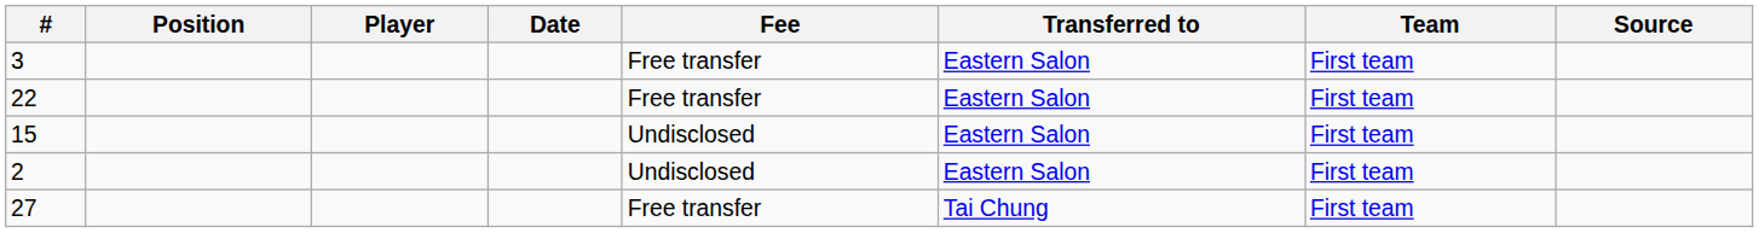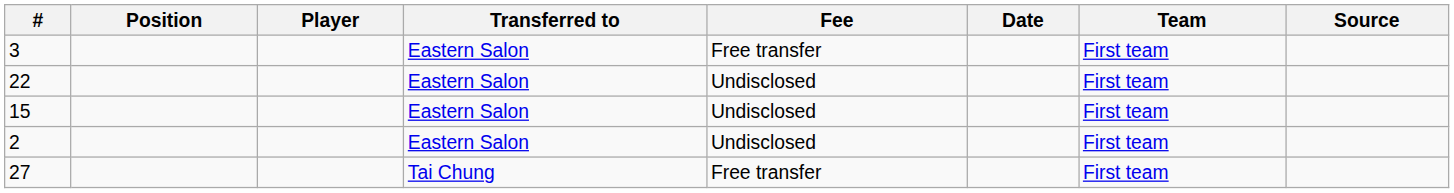 <table class="wikitable sortable" style="width:90%; text-align:center; font-size:95%; text-align:left;">
 <tr>
 <th><strong>#</strong></th>
 <th><strong>Position </strong></th>
 <th><strong>Player </strong></th>
+<th><strong>Transferred to</strong></th>
+<th><strong>Fee </strong></th>
 <th><strong>Date </strong></th>
-<th><strong>Fee </strong></th>
-<th><strong>Transferred to</strong></th>
 <th><strong>Team</strong></th>
 <th><strong>Source</strong></th>
 </tr>
 <tr>
 <td>3</td>
 <td></td>
 <td></td>
+<td> <a href='#'>Eastern Salon</a></td>
+<td>Free transfer</td>
 <td></td>
-<td>Free transfer</td>
-<td> <a href='#'>Eastern Salon</a></td>
 <td><a href='#'>First team</a></td>
 <td></td>
 </tr>
 <tr>
 <td>22</td>
 <td></td>
 <td></td>
+<td> <a href='#'>Eastern Salon</a></td>
+<td>Undisclosed</td>
 <td></td>
-<td>Free transfer</td>
-<td> <a href='#'>Eastern Salon</a></td>
 <td><a href='#'>First team</a></td>
 <td></td>
 </tr>
 <tr>
 <td>15</td>
 <td></td>
 <td></td>
+<td> <a href='#'>Eastern Salon</a></td>
+<td>Undisclosed</td>
 <td></td>
-<td>Undisclosed</td>
-<td> <a href='#'>Eastern Salon</a></td>
 <td><a href='#'>First team</a></td>
 <td></td>
 </tr>
 <tr>
 <td>2</td>
 <td></td>
 <td></td>
+<td> <a href='#'>Eastern Salon</a></td>
+<td>Undisclosed</td>
 <td></td>
-<td>Undisclosed</td>
-<td> <a href='#'>Eastern Salon</a></td>
 <td><a href='#'>First team</a></td>
 <td></td>
 </tr>
 <tr>
 <td>27</td>
 <td></td>
 <td></td>
+<td> <a href='#'>Tai Chung</a></td>
+<td>Free transfer</td>
 <td></td>
-<td>Free transfer</td>
-<td> <a href='#'>Tai Chung</a></td>
 <td><a href='#'>First team</a></td>
 <td></td>
 </tr>
 </table>
